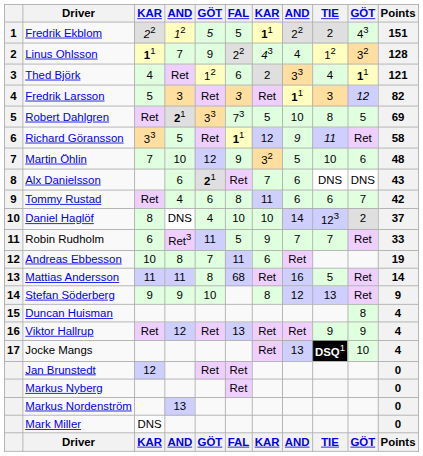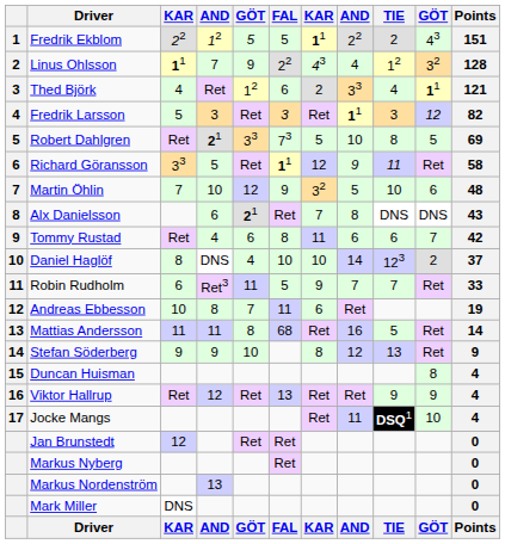 <table class="wikitable" style="font-size:85%; text-align:center;">
 <tr valign="top">
 <th valign="middle"></th>
 <th valign="middle">Driver</th>
 <th><a href='#'>KAR</a></th>
 <th><a href='#'>AND</a></th>
 <th><a href='#'>GÖT</a></th>
 <th><a href='#'>FAL</a></th>
 <th><a href='#'>KAR</a></th>
 <th><a href='#'>AND</a></th>
 <th><a href='#'>TIE</a></th>
 <th><a href='#'>GÖT</a></th>
 <th valign="middle">Points</th>
 </tr>
 <tr>
 <th>1</th>
 <td align="left"> <a href='#'>Fredrik Ekblom</a></td>
 <td style="background:#dfdfdf;"><em>2</em><sup>2</sup></td>
 <td style="background:#ffffbf;"><em>1</em><sup>2</sup></td>
 <td style="background:#dfffdf;"><em>5</em></td>
 <td style="background:#dfffdf;">5</td>
 <td style="background:#ffffbf;"><strong>1</strong><sup>1</sup></td>
 <td style="background:#dfdfdf;">2<sup>2</sup></td>
 <td style="background:#dfdfdf;">2</td>
 <td style="background:#dfffdf;">4<sup>3</sup></td>
 <th>151</th>
 </tr>
 <tr>
 <th>2</th>
 <td align="left"> <a href='#'>Linus Ohlsson</a></td>
 <td style="background:#ffffbf;"><strong>1</strong><sup>1</sup></td>
 <td style="background:#dfffdf;">7</td>
 <td style="background:#dfffdf;">9</td>
 <td style="background:#dfdfdf;">2<sup>2</sup></td>
 <td style="background:#dfffdf;"><em>4</em><sup>3</sup></td>
 <td style="background:#dfffdf;">4</td>
 <td style="background:#ffffbf;">1<sup>2</sup></td>
 <td style="background:#ffdf9f;">3<sup>2</sup></td>
 <th>128</th>
 </tr>
 <tr>
 <th>3</th>
 <td align="left"> <a href='#'>Thed Björk</a></td>
 <td style="background:#dfffdf;">4</td>
 <td style="background:#efcfff;">Ret</td>
 <td style="background:#ffffbf;">1<sup>2</sup></td>
 <td style="background:#dfffdf;">6</td>
 <td style="background:#dfdfdf;">2</td>
 <td style="background:#ffdf9f;">3<sup>3</sup></td>
 <td style="background:#dfffdf;">4</td>
 <td style="background:#ffffbf;"><strong>1</strong><sup>1</sup></td>
 <th>121</th>
 </tr>
 <tr>
 <th>4</th>
 <td align="left"> <a href='#'>Fredrik Larsson</a></td>
 <td style="background:#dfffdf;">5</td>
 <td style="background:#ffdf9f;">3</td>
 <td style="background:#efcfff;">Ret</td>
 <td style="background:#ffdf9f;"><em>3</em></td>
 <td style="background:#efcfff;">Ret</td>
 <td style="background:#ffffbf;"><strong>1</strong><sup>1</sup></td>
 <td style="background:#ffdf9f;">3</td>
 <td style="background:#cfcfff;"><em>12</em></td>
 <th>82</th>
 </tr>
 <tr>
 <th>5</th>
 <td align="left"> <a href='#'>Robert Dahlgren</a></td>
 <td style="background:#efcfff;">Ret</td>
 <td style="background:#dfdfdf;"><strong>2</strong><sup>1</sup></td>
 <td style="background:#ffdf9f;">3<sup>3</sup></td>
 <td style="background:#dfffdf;">7<sup>3</sup></td>
 <td style="background:#dfffdf;">5</td>
 <td style="background:#dfffdf;">10</td>
 <td style="background:#dfffdf;">8</td>
 <td style="background:#dfffdf;">5</td>
 <th>69</th>
 </tr>
 <tr>
 <th>6</th>
 <td align="left"> <a href='#'>Richard Göransson</a></td>
 <td style="background:#ffdf9f;">3<sup>3</sup></td>
 <td style="background:#dfffdf;">5</td>
 <td style="background:#efcfff;">Ret</td>
 <td style="background:#ffffbf;"><strong>1</strong><sup>1</sup></td>
 <td style="background:#cfcfff;">12</td>
 <td style="background:#dfffdf;"><em>9</em></td>
 <td style="background:#cfcfff;"><em>11</em></td>
 <td style="background:#efcfff;">Ret</td>
 <th>58</th>
 </tr>
 <tr>
 <th>7</th>
 <td align="left"> <a href='#'>Martin Öhlin</a></td>
 <td style="background:#dfffdf;">7</td>
 <td style="background:#dfffdf;">10</td>
 <td style="background:#cfcfff;">12</td>
 <td style="background:#dfffdf;">9</td>
 <td style="background:#ffdf9f;">3<sup>2</sup></td>
 <td style="background:#dfffdf;">5</td>
 <td style="background:#dfffdf;">10</td>
 <td style="background:#dfffdf;">6</td>
 <th>48</th>
 </tr>
 <tr>
 <th>8</th>
 <td align="left"> <a href='#'>Alx Danielsson</a></td>
 <td></td>
 <td style="background:#dfffdf;">6</td>
 <td style="background:#dfdfdf;"><strong>2</strong><sup>1</sup></td>
 <td style="background:#efcfff;">Ret</td>
 <td style="background:#dfffdf;">7</td>
-<td style="background:#dfffdf;">6</td>
+<td style="background:#dfffdf;">8</td>
 <td style="background:#ffffff;">DNS</td>
 <td style="background:#ffffff;">DNS</td>
 <th>43</th>
 </tr>
 <tr>
 <th>9</th>
 <td align="left"> <a href='#'>Tommy Rustad</a></td>
 <td style="background:#efcfff;">Ret</td>
 <td style="background:#dfffdf;">4</td>
 <td style="background:#dfffdf;">6</td>
 <td style="background:#dfffdf;">8</td>
 <td style="background:#cfcfff;">11</td>
 <td style="background:#dfffdf;">6</td>
 <td style="background:#dfffdf;">6</td>
 <td style="background:#dfffdf;">7</td>
 <th>42</th>
 </tr>
 <tr>
 <th>10</th>
 <td align="left"> <a href='#'>Daniel Haglöf</a></td>
 <td style="background:#dfffdf;">8</td>
 <td style="background:#ffffff;">DNS</td>
 <td style="background:#dfffdf;">4</td>
 <td style="background:#dfffdf;">10</td>
 <td style="background:#dfffdf;">10</td>
 <td style="background:#cfcfff;">14</td>
 <td style="background:#cfcfff;">12<sup>3</sup></td>
 <td style="background:#dfdfdf;">2</td>
 <th>37</th>
 </tr>
 <tr>
 <th>11</th>
 <td align="left"> Robin Rudholm</td>
 <td style="background:#dfffdf;">6</td>
 <td style="background:#efcfff;">Ret<sup>3</sup></td>
 <td style="background:#cfcfff;">11</td>
 <td style="background:#dfffdf;">5</td>
 <td style="background:#dfffdf;">9</td>
 <td style="background:#dfffdf;">7</td>
 <td style="background:#dfffdf;">7</td>
 <td style="background:#efcfff;">Ret</td>
 <th>33</th>
 </tr>
 <tr>
 <th>12</th>
 <td align="left"> <a href='#'>Andreas Ebbesson</a></td>
 <td style="background:#dfffdf;">10</td>
 <td style="background:#dfffdf;">8</td>
 <td style="background:#dfffdf;">7</td>
 <td style="background:#cfcfff;">11</td>
 <td style="background:#dfffdf;">6</td>
 <td style="background:#efcfff;">Ret</td>
 <td></td>
 <td></td>
 <th>19</th>
 </tr>
 <tr>
 <th>13</th>
 <td align="left"> <a href='#'>Mattias Andersson</a></td>
 <td style="background:#cfcfff;">11</td>
 <td style="background:#cfcfff;">11</td>
 <td style="background:#dfffdf;">8</td>
 <td style="background:#cfcfff;">68</td>
 <td style="background:#efcfff;">Ret</td>
 <td style="background:#cfcfff;">16</td>
 <td style="background:#dfffdf;">5</td>
 <td style="background:#efcfff;">Ret</td>
 <th>14</th>
 </tr>
 <tr>
 <th>14</th>
 <td align="left"> <a href='#'>Stefan Söderberg</a></td>
 <td style="background:#dfffdf;">9</td>
 <td style="background:#dfffdf;">9</td>
 <td style="background:#dfffdf;">10</td>
 <td></td>
 <td style="background:#dfffdf;">8</td>
 <td style="background:#cfcfff;">12</td>
 <td style="background:#cfcfff;">13</td>
 <td style="background:#efcfff;">Ret</td>
 <th>9</th>
 </tr>
 <tr>
 <th>15</th>
 <td align="left"> <a href='#'>Duncan Huisman</a></td>
 <td></td>
 <td></td>
 <td></td>
 <td></td>
 <td></td>
 <td></td>
 <td></td>
 <td style="background:#dfffdf;">8</td>
 <th>4</th>
 </tr>
 <tr>
 <th>16</th>
 <td align="left"> <a href='#'>Viktor Hallrup</a></td>
 <td style="background:#efcfff;">Ret</td>
 <td style="background:#cfcfff;">12</td>
 <td style="background:#efcfff;">Ret</td>
 <td style="background:#cfcfff;">13</td>
 <td style="background:#efcfff;">Ret</td>
 <td style="background:#efcfff;">Ret</td>
 <td style="background:#dfffdf;">9</td>
 <td style="background:#dfffdf;">9</td>
 <th>4</th>
 </tr>
 <tr>
 <th>17</th>
 <td align="left"> Jocke Mangs</td>
 <td></td>
 <td></td>
 <td></td>
 <td></td>
 <td style="background:#efcfff;">Ret</td>
-<td style="background:#cfcfff;">13</td>
+<td style="background:#cfcfff;">11</td>
 <td style="background:#000000; color:white;"><strong>DSQ</strong><sup>1</sup></td>
 <td style="background:#dfffdf;">10</td>
 <th>4</th>
 </tr>
 <tr>
 <th></th>
 <td align="left"> <a href='#'>Jan Brunstedt</a></td>
 <td style="background:#cfcfff;">12</td>
 <td></td>
 <td style="background:#efcfff;">Ret</td>
 <td style="background:#efcfff;">Ret</td>
 <td></td>
 <td></td>
 <td></td>
 <td></td>
 <th>0</th>
 </tr>
 <tr>
 <th></th>
 <td align="left"> <a href='#'>Markus Nyberg</a></td>
 <td></td>
 <td></td>
 <td></td>
 <td style="background:#efcfff;">Ret</td>
 <td></td>
 <td></td>
 <td></td>
 <td></td>
 <th>0</th>
 </tr>
 <tr>
 <th></th>
 <td align="left"> <a href='#'>Markus Nordenström</a></td>
 <td></td>
 <td style="background:#cfcfff;">13</td>
 <td></td>
 <td></td>
 <td></td>
 <td></td>
 <td></td>
 <td></td>
 <th>0</th>
 </tr>
 <tr>
 <th></th>
 <td align="left"> <a href='#'>Mark Miller</a></td>
 <td style="background:#ffffff;">DNS</td>
 <td></td>
 <td></td>
 <td></td>
 <td></td>
 <td></td>
 <td></td>
 <td></td>
 <th>0</th>
 </tr>
 <tr valign="top">
 <th valign="middle"></th>
 <th valign="middle">Driver</th>
 <th><a href='#'>KAR</a></th>
 <th><a href='#'>AND</a></th>
 <th><a href='#'>GÖT</a></th>
 <th><a href='#'>FAL</a></th>
 <th><a href='#'>KAR</a></th>
 <th><a href='#'>AND</a></th>
 <th><a href='#'>TIE</a></th>
 <th><a href='#'>GÖT</a></th>
 <th valign="middle">Points</th>
 </tr>
 </table>
